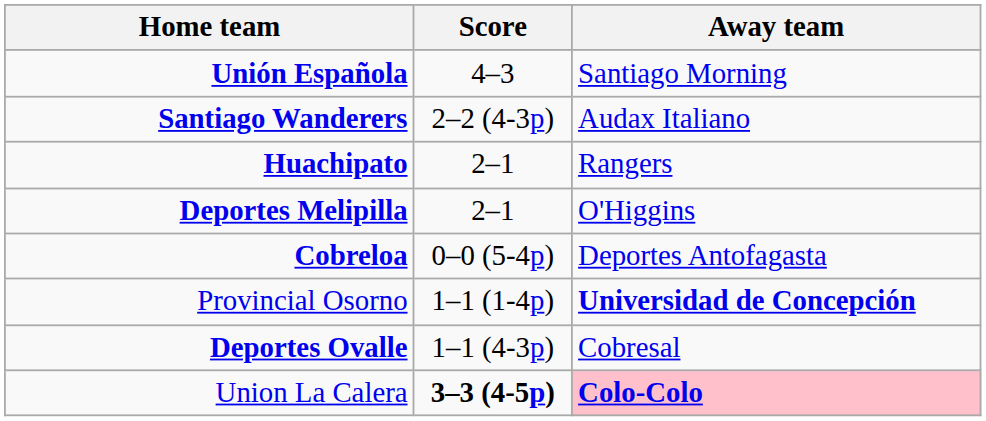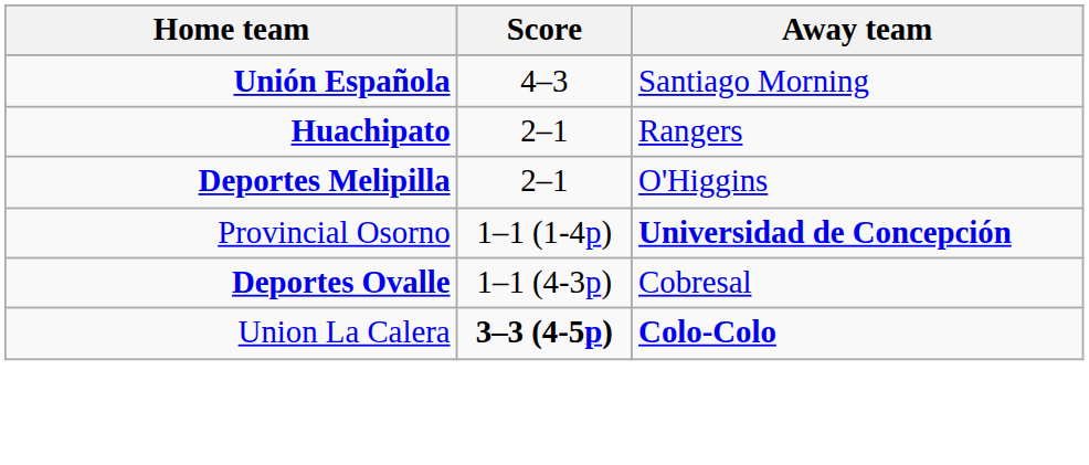 <table class="wikitable" style="text-align: center">
 <tr>
 <th width=220>Home team</th>
 <th width=80>Score</th>
 <th width=220>Away team</th>
 </tr>
 <tr>
 <td align=right><strong><a href='#'>Unión Española</a></strong></td>
 <td>4–3</td>
 <td align=left><a href='#'>Santiago Morning</a></td>
 </tr>
 <tr>
-<td align=right><strong><a href='#'>Santiago Wanderers</a></strong></td>
-<td>2–2 (4-3<a href='#'>p</a>)</td>
-<td align=left><a href='#'>Audax Italiano</a></td>
-</tr>
-<tr>
 <td align=right><strong><a href='#'>Huachipato</a></strong></td>
 <td>2–1</td>
 <td align=left><a href='#'>Rangers</a></td>
 </tr>
 <tr>
 <td align=right><strong><a href='#'>Deportes Melipilla</a></strong></td>
 <td>2–1</td>
 <td align=left><a href='#'>O'Higgins</a></td>
-</tr>
-<tr>
-<td align=right><strong><a href='#'>Cobreloa</a></strong></td>
-<td>0–0 (5-4<a href='#'>p</a>)</td>
-<td align=left><a href='#'>Deportes Antofagasta</a></td>
 </tr>
 <tr>
 <td align=right><a href='#'>Provincial Osorno</a></td>
 <td>1–1 (1-4<a href='#'>p</a>)</td>
 <td align=left><strong><a href='#'>Universidad de Concepción</a></strong></td>
 </tr>
 <tr>
 <td align=right><strong><a href='#'>Deportes Ovalle</a></strong></td>
 <td>1–1 (4-3<a href='#'>p</a>)</td>
 <td align=left><a href='#'>Cobresal</a></td>
 </tr>
 <tr>
 <td align=right><a href='#'>Union La Calera</a></td>
 <td><strong>3–3 (4-5<a href='#'>p</a>)</strong></td>
-<td align=left style="background: pink;"><strong><a href='#'>Colo-Colo</a></strong></td>
+<td align=left><strong><a href='#'>Colo-Colo</a></strong></td>
 </tr>
 </table>
